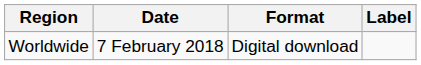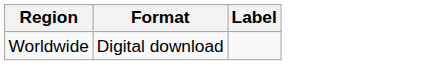 <table class=wikitable>
 <tr>
 <th>Region</th>
-<th>Date</th>
 <th>Format</th>
 <th>Label</th>
 </tr>
 <tr>
 <td>Worldwide</td>
-<td>7 February 2018</td>
 <td>Digital download</td>
 <td></td>
 </tr>
 </table>
